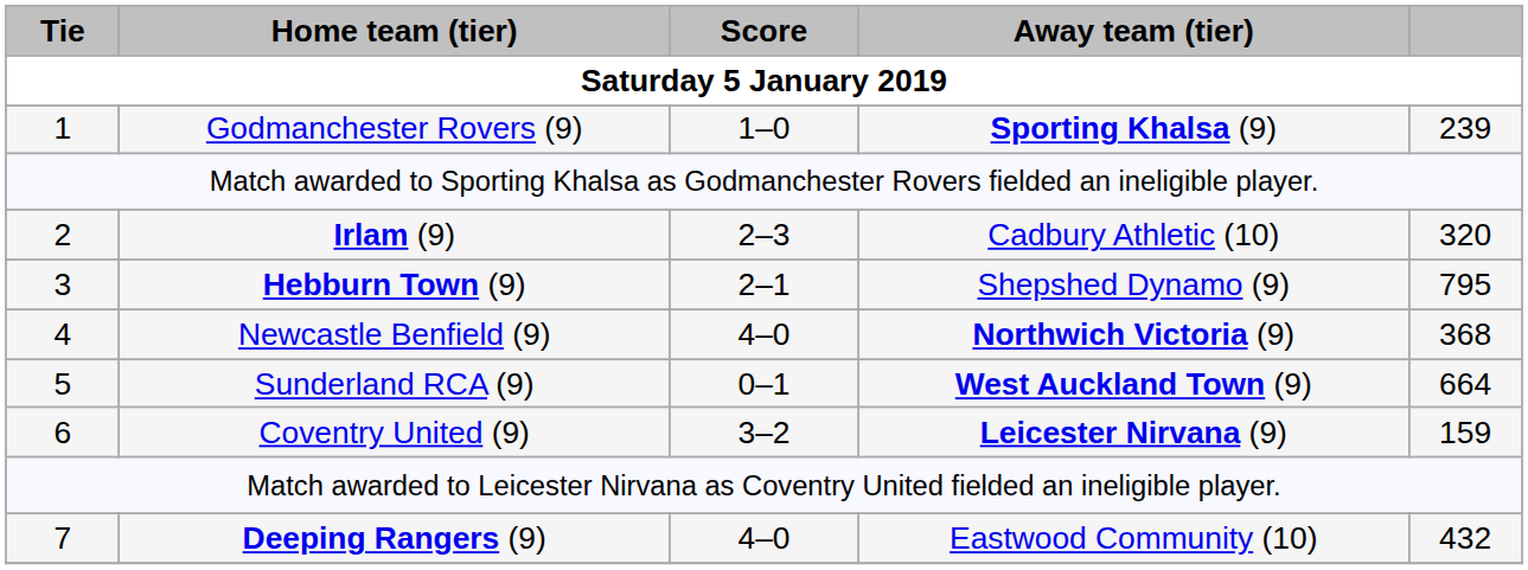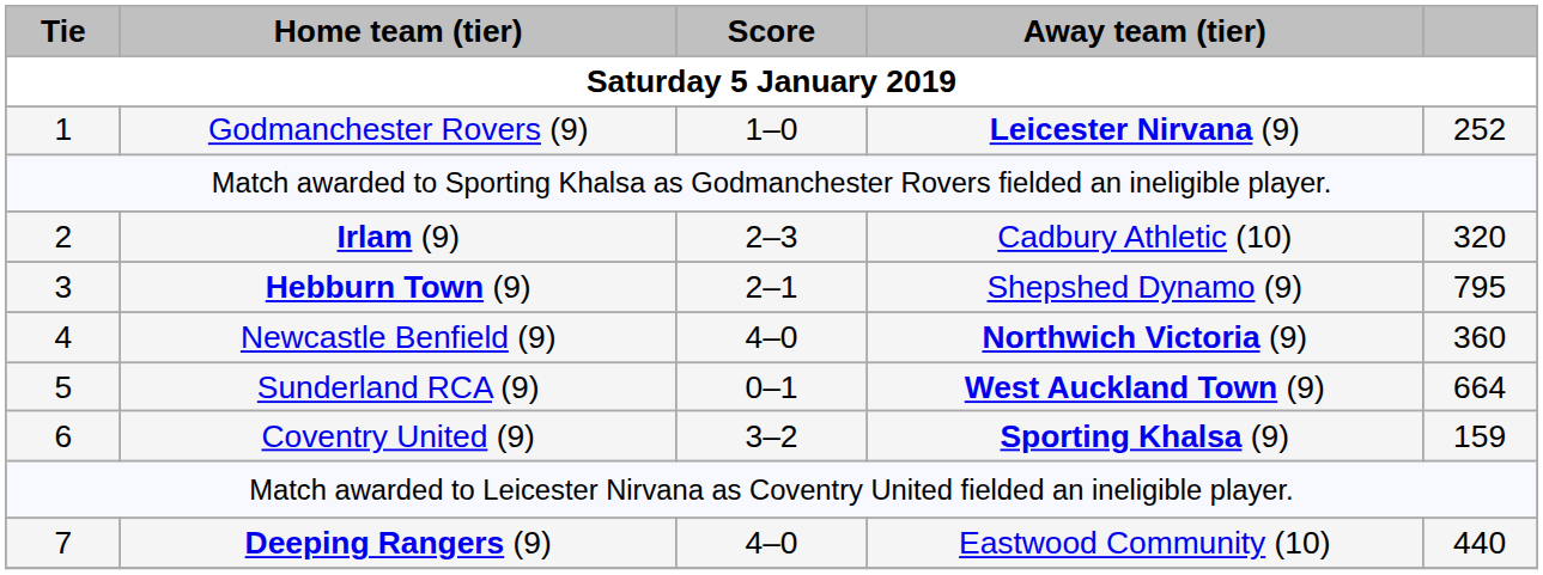 <table class="wikitable" style="width: 700px; background:WhiteSmoke; text-align:center; font-size:90%">
 <tr>
 <td scope="col" style="width:  7.50%; background:silver;"><strong>Tie</strong></td>
 <td scope="col" style="width: 36.25%; background:silver;"><strong>Home team (tier)</strong></td>
 <td scope="col" style="width: 12.50%; background:silver;"><strong>Score</strong></td>
 <td scope="col" style="width: 36.25%; background:silver;"><strong>Away team (tier)</strong></td>
 <td scope="col" style="width:  7.50%; background:silver;"><strong></strong></td>
 </tr>
 <tr>
 <td colspan="5" style= background:White><strong>Saturday 5 January 2019</strong></td>
 </tr>
 <tr>
 <td>1</td>
 <td><a href='#'>Godmanchester Rovers</a> (9)</td>
 <td>1–0</td>
-<td><strong><a href='#'>Sporting Khalsa</a></strong> (9)</td>
-<td>239</td>
+<td><strong><a href='#'>Leicester Nirvana</a></strong> (9)</td>
+<td>252</td>
 </tr>
 <tr>
 <td colspan="5" style="background:GhostWhite; height:20px; text-align:center; font-size:90%">Match awarded to Sporting Khalsa as Godmanchester Rovers fielded an ineligible player.</td>
 </tr>
 <tr>
 <td>2</td>
 <td><strong><a href='#'>Irlam</a></strong> (9)</td>
 <td>2–3</td>
 <td><a href='#'>Cadbury Athletic</a> (10)</td>
 <td>320</td>
 </tr>
 <tr>
 <td>3</td>
 <td><strong><a href='#'>Hebburn Town</a></strong> (9)</td>
 <td>2–1</td>
 <td><a href='#'>Shepshed Dynamo</a> (9)</td>
 <td>795</td>
 </tr>
 <tr>
 <td>4</td>
 <td><a href='#'>Newcastle Benfield</a> (9)</td>
 <td>4–0</td>
 <td><strong><a href='#'>Northwich Victoria</a></strong> (9)</td>
-<td>368</td>
+<td>360</td>
 </tr>
 <tr>
 <td>5</td>
 <td><a href='#'>Sunderland RCA</a> (9)</td>
 <td>0–1 </td>
 <td><strong><a href='#'>West Auckland Town</a></strong> (9)</td>
 <td>664</td>
 </tr>
 <tr>
 <td>6</td>
 <td><a href='#'>Coventry United</a> (9)</td>
 <td>3–2</td>
-<td><strong><a href='#'>Leicester Nirvana</a></strong> (9)</td>
+<td><strong><a href='#'>Sporting Khalsa</a></strong> (9)</td>
 <td>159</td>
 </tr>
 <tr>
 <td colspan="5" style="background:GhostWhite; height:20px; text-align:center; font-size:90%">Match awarded to Leicester Nirvana as Coventry United fielded an ineligible player.</td>
 </tr>
 <tr>
 <td>7</td>
 <td><strong><a href='#'>Deeping Rangers</a></strong> (9)</td>
 <td>4–0</td>
 <td><a href='#'>Eastwood Community</a> (10)</td>
-<td>432</td>
+<td>440</td>
 </tr>
 <tr>
 </tr>
 </table>
